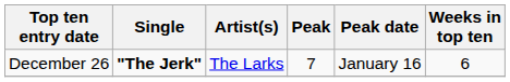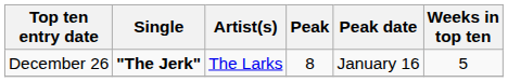 <table class="plainrowheaders sortable wikitable">
 <tr>
 <th>Top ten<br>entry date</th>
 <th>Single</th>
 <th>Artist(s)</th>
 <th>Peak</th>
 <th>Peak date</th>
 <th data-sort-type="number">Weeks in<br>top ten</th>
 </tr>
 <tr>
 <td>December 26</td>
 <td><strong>"The Jerk"</strong></td>
 <td><a href='#'>The Larks</a></td>
-<td align=center>7</td>
+<td align=center>8</td>
 <td>January 16</td>
-<td align=center>6</td>
+<td align=center>5</td>
 </tr>
 <tr>
 </tr>
 </table>
